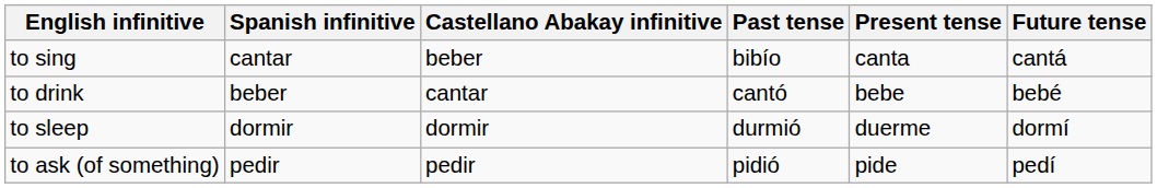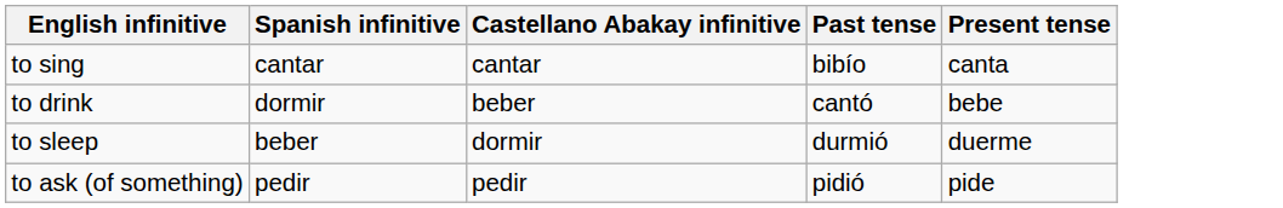 <table class="wikitable">
 <tr>
 <th>English infinitive</th>
 <th>Spanish infinitive</th>
 <th>Castellano Abakay infinitive</th>
 <th>Past tense</th>
 <th>Present tense</th>
-<th>Future tense</th>
 </tr>
 <tr>
 <td>to sing</td>
 <td>cantar</td>
-<td>beber</td>
+<td>cantar</td>
 <td>bibío</td>
 <td>canta</td>
-<td>cantá</td>
 </tr>
 <tr>
 <td>to drink</td>
+<td>dormir</td>
 <td>beber</td>
-<td>cantar</td>
 <td>cantó</td>
 <td>bebe</td>
-<td>bebé</td>
 </tr>
 <tr>
 <td>to sleep</td>
-<td>dormir</td>
+<td>beber</td>
 <td>dormir</td>
 <td>durmió</td>
 <td>duerme</td>
-<td>dormí</td>
 </tr>
 <tr>
 <td>to ask (of something)</td>
 <td>pedir</td>
 <td>pedir</td>
 <td>pidió</td>
 <td>pide</td>
-<td>pedí</td>
 </tr>
 </table>
